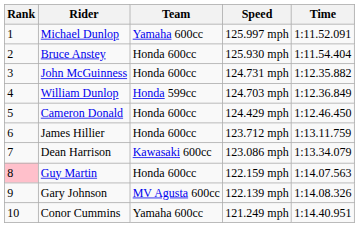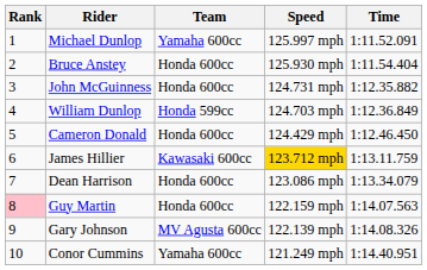 <table class="wikitable" style="font-size: 95%;">
 <tr style="background:#efefef;">
 <th>Rank</th>
 <th>Rider</th>
 <th>Team</th>
 <th>Speed</th>
 <th>Time</th>
 </tr>
 <tr>
 <td>1</td>
 <td> <a href='#'>Michael Dunlop</a></td>
 <td><a href='#'>Yamaha</a> 600cc</td>
 <td>125.997 mph</td>
 <td>1:11.52.091</td>
 </tr>
 <tr>
 <td>2</td>
 <td> <a href='#'>Bruce Anstey</a></td>
 <td>Honda 600cc</td>
 <td>125.930 mph</td>
 <td>1:11.54.404</td>
 </tr>
 <tr>
 <td>3</td>
 <td> <a href='#'>John McGuinness</a></td>
 <td>Honda 600cc</td>
 <td>124.731 mph</td>
 <td>1:12.35.882</td>
 </tr>
 <tr>
 <td>4</td>
 <td> <a href='#'>William Dunlop</a></td>
 <td><a href='#'>Honda</a> 599cc</td>
 <td>124.703 mph</td>
 <td>1:12.36.849</td>
 </tr>
 <tr>
 <td>5</td>
 <td> <a href='#'>Cameron Donald</a></td>
 <td>Honda 600cc</td>
 <td>124.429 mph</td>
 <td>1:12.46.450</td>
 </tr>
 <tr>
 <td>6</td>
 <td> James Hillier</td>
-<td>Honda 600cc</td>
-<td>123.712 mph</td>
+<td><a href='#'>Kawasaki</a> 600cc</td>
+<td style="background: gold;">123.712 mph</td>
 <td>1:13.11.759</td>
 </tr>
 <tr>
 <td>7</td>
 <td> Dean Harrison</td>
-<td><a href='#'>Kawasaki</a> 600cc</td>
+<td>Honda 600cc</td>
 <td>123.086 mph</td>
 <td>1:13.34.079</td>
 </tr>
 <tr>
 <td style="background: pink;">8</td>
 <td> <a href='#'>Guy Martin</a></td>
 <td>Honda 600cc</td>
 <td>122.159 mph</td>
 <td>1:14.07.563</td>
 </tr>
 <tr>
 <td>9</td>
 <td> Gary Johnson</td>
 <td><a href='#'>MV Agusta</a> 600cc</td>
 <td>122.139 mph</td>
 <td>1:14.08.326</td>
 </tr>
 <tr>
 <td>10</td>
 <td> Conor Cummins</td>
 <td>Yamaha 600cc</td>
 <td>121.249 mph</td>
 <td>1:14.40.951</td>
 </tr>
 </table>
